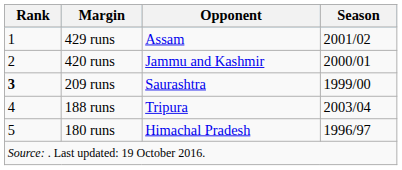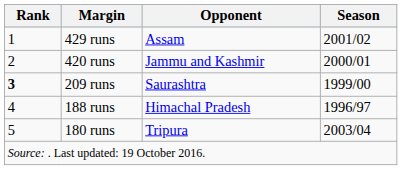 <table class="wikitable" width=70%>
 <tr bgcolor=#87cef>
 <th>Rank</th>
 <th>Margin</th>
 <th>Opponent</th>
 <th>Season</th>
 </tr>
 <tr>
 <td>1</td>
 <td>429 runs</td>
 <td><a href='#'>Assam</a></td>
 <td>2001/02</td>
 </tr>
 <tr>
 <td>2</td>
 <td>420 runs</td>
 <td><a href='#'>Jammu and Kashmir</a></td>
 <td>2000/01</td>
 </tr>
 <tr>
 <td><strong>3</strong></td>
 <td>209 runs</td>
 <td><a href='#'>Saurashtra</a></td>
 <td>1999/00</td>
 </tr>
 <tr>
 <td>4</td>
 <td>188 runs</td>
-<td><a href='#'>Tripura</a></td>
-<td>2003/04</td>
+<td><a href='#'>Himachal Pradesh</a></td>
+<td>1996/97</td>
 </tr>
 <tr>
 <td>5</td>
 <td>180 runs</td>
-<td><a href='#'>Himachal Pradesh</a></td>
-<td>1996/97</td>
+<td><a href='#'>Tripura</a></td>
+<td>2003/04</td>
 </tr>
 <tr>
 <td colspan=4><small><em>Source: </em>. Last updated: 19 October 2016.</small></td>
 </tr>
 </table>
